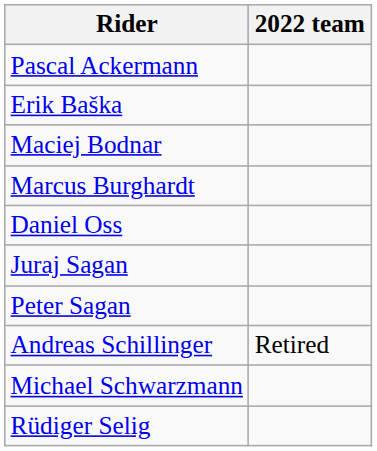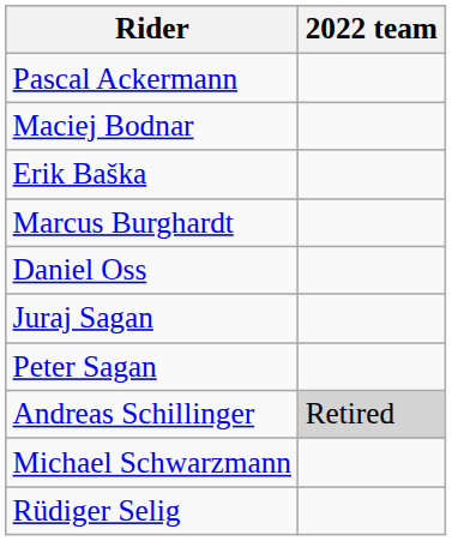 <table class="wikitable">
 <tr>
 <th>Rider</th>
 <th>2022 team</th>
 </tr>
 <tr>
 <td><a href='#'>Pascal Ackermann</a></td>
 <td></td>
 </tr>
 <tr>
-<td><a href='#'>Erik Baška</a></td>
+<td><a href='#'>Maciej Bodnar</a></td>
 <td></td>
 </tr>
 <tr>
-<td><a href='#'>Maciej Bodnar</a></td>
+<td><a href='#'>Erik Baška</a></td>
 <td></td>
 </tr>
 <tr>
 <td><a href='#'>Marcus Burghardt</a></td>
 <td></td>
 </tr>
 <tr>
 <td><a href='#'>Daniel Oss</a></td>
 <td></td>
 </tr>
 <tr>
 <td><a href='#'>Juraj Sagan</a></td>
 <td></td>
 </tr>
 <tr>
 <td><a href='#'>Peter Sagan</a></td>
 <td></td>
 </tr>
 <tr>
 <td><a href='#'>Andreas Schillinger</a></td>
-<td>Retired</td>
+<td style="background: lightgrey;">Retired</td>
 </tr>
 <tr>
 <td><a href='#'>Michael Schwarzmann</a></td>
 <td></td>
 </tr>
 <tr>
 <td><a href='#'>Rüdiger Selig</a></td>
 <td></td>
 </tr>
 </table>
